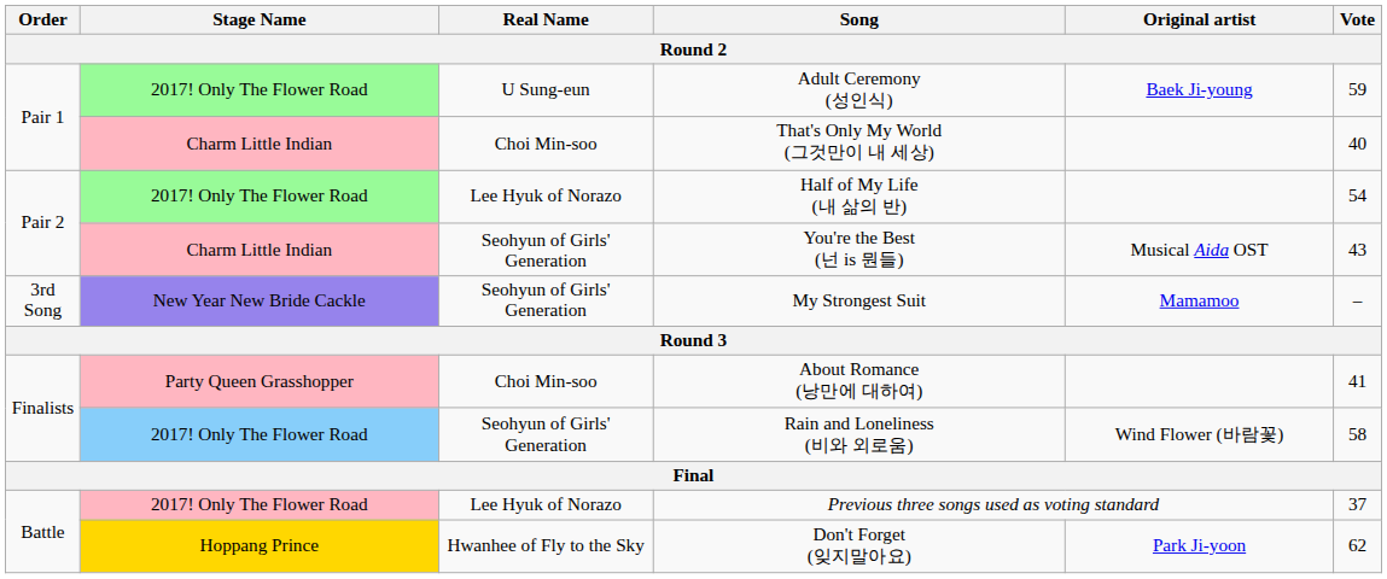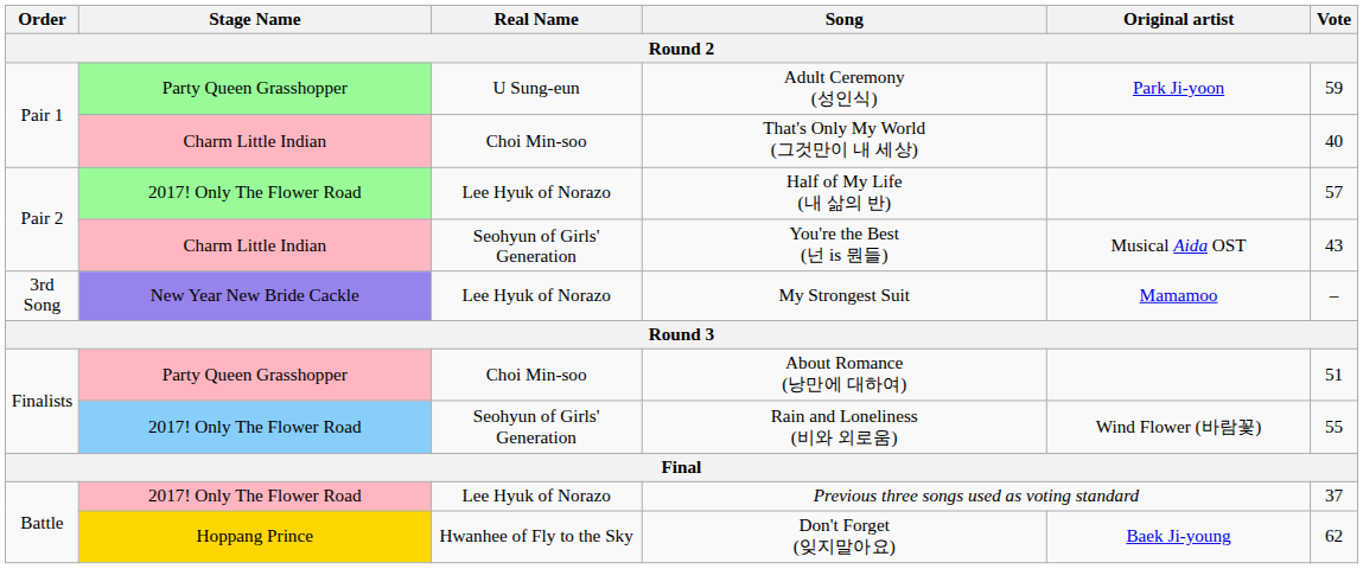 <table class="wikitable" style="text-align:center; width:95%;">
 <tr>
 <th style="width:1%;">Order</th>
 <th style="width:20%;">Stage Name</th>
 <th style="width:12%;">Real Name</th>
 <th style="width:23%;">Song</th>
 <th style="width:15%;">Original artist</th>
 <th style="width:1%;">Vote</th>
 </tr>
 <tr>
 <th colspan=6>Round 2</th>
 </tr>
 <tr>
 <td rowspan=2>Pair 1</td>
-<td bgcolor="palegreen">2017! Only The Flower Road</td>
+<td bgcolor="palegreen">Party Queen Grasshopper</td>
 <td>U Sung-eun</td>
 <td>Adult Ceremony<br>(성인식)</td>
-<td><a href='#'>Baek Ji-young</a></td>
+<td><a href='#'>Park Ji-yoon</a></td>
 <td>59</td>
 </tr>
 <tr>
 <td bgcolor="lightpink">Charm Little Indian</td>
 <td>Choi Min-soo</td>
 <td>That's Only My World<br>(그것만이 내 세상)</td>
 <td></td>
 <td>40</td>
 </tr>
 <tr>
 <td rowspan=2>Pair 2</td>
 <td bgcolor="palegreen">2017! Only The Flower Road</td>
 <td>Lee Hyuk of Norazo</td>
 <td>Half of My Life<br>(내 삶의 반)</td>
 <td></td>
-<td>54</td>
+<td>57</td>
 </tr>
 <tr>
 <td bgcolor="lightpink">Charm Little Indian</td>
 <td>Seohyun of Girls' Generation</td>
 <td>You're the Best<br>(넌 is 뭔들)</td>
 <td>Musical <em><a href='#'>Aida</a></em> OST</td>
 <td>43</td>
 </tr>
 <tr>
 <td>3rd Song</td>
 <td bgcolor="#9683EC">New Year New Bride Cackle</td>
-<td>Seohyun of Girls' Generation</td>
+<td>Lee Hyuk of Norazo</td>
 <td>My Strongest Suit </td>
 <td><a href='#'>Mamamoo</a></td>
 <td>–</td>
 </tr>
 <tr>
 <th colspan=6>Round 3</th>
 </tr>
 <tr>
 <td rowspan=2>Finalists</td>
 <td bgcolor="lightpink">Party Queen Grasshopper</td>
 <td>Choi Min-soo</td>
 <td>About Romance<br>(낭만에 대하여)</td>
 <td></td>
-<td>41</td>
+<td>51</td>
 </tr>
 <tr>
 <td bgcolor="lightskyblue">2017! Only The Flower Road</td>
 <td>Seohyun of Girls' Generation</td>
 <td>Rain and Loneliness<br>(비와 외로움)</td>
 <td>Wind Flower (바람꽃)</td>
-<td>58</td>
+<td>55</td>
 </tr>
 <tr>
 <th colspan=6>Final</th>
 </tr>
 <tr>
 <td rowspan=2>Battle</td>
 <td bgcolor="lightpink">2017! Only The Flower Road</td>
 <td>Lee Hyuk of Norazo</td>
 <td colspan=2><em>Previous three songs used as voting standard</em></td>
 <td>37</td>
 </tr>
 <tr>
 <td bgcolor="gold">Hoppang Prince</td>
 <td>Hwanhee of Fly to the Sky</td>
 <td>Don't Forget<br>(잊지말아요)</td>
-<td><a href='#'>Park Ji-yoon</a></td>
+<td><a href='#'>Baek Ji-young</a></td>
 <td>62</td>
 </tr>
 </table>
